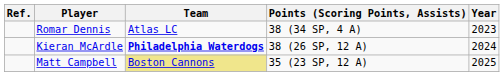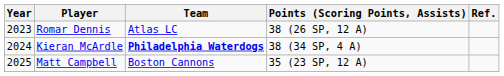 <table class="wikitable">
 <tr>
-<th>Ref.</th>
+<th>Year</th>
 <th>Player</th>
 <th>Team</th>
 <th>Points (Scoring Points, Assists)</th>
-<th>Year</th>
+<th>Ref.</th>
 </tr>
 <tr>
-<td></td>
+<td>2023</td>
 <td><a href='#'>Romar Dennis</a></td>
 <td><a href='#'>Atlas LC</a></td>
-<td>38 (34 SP, 4 A)</td>
-<td>2023</td>
+<td>38 (26 SP, 12 A)</td>
+<td></td>
 </tr>
 <tr>
-<td></td>
+<td>2024</td>
 <td><a href='#'>Kieran McArdle</a></td>
 <td><strong><a href='#'>Philadelphia Waterdogs</a></strong></td>
-<td>38 (26 SP, 12 A)</td>
-<td>2024</td>
+<td>38 (34 SP, 4 A)</td>
+<td></td>
 </tr>
 <tr>
+<td>2025</td>
+<td><a href='#'>Matt Campbell</a></td>
+<td><a href='#'>Boston Cannons</a></td>
+<td>35 (23 SP, 12 A)</td>
 <td></td>
-<td><a href='#'>Matt Campbell</a></td>
-<td style="background: khaki;"><a href='#'>Boston Cannons</a></td>
-<td>35 (23 SP, 12 A)</td>
-<td>2025</td>
 </tr>
 </table>
